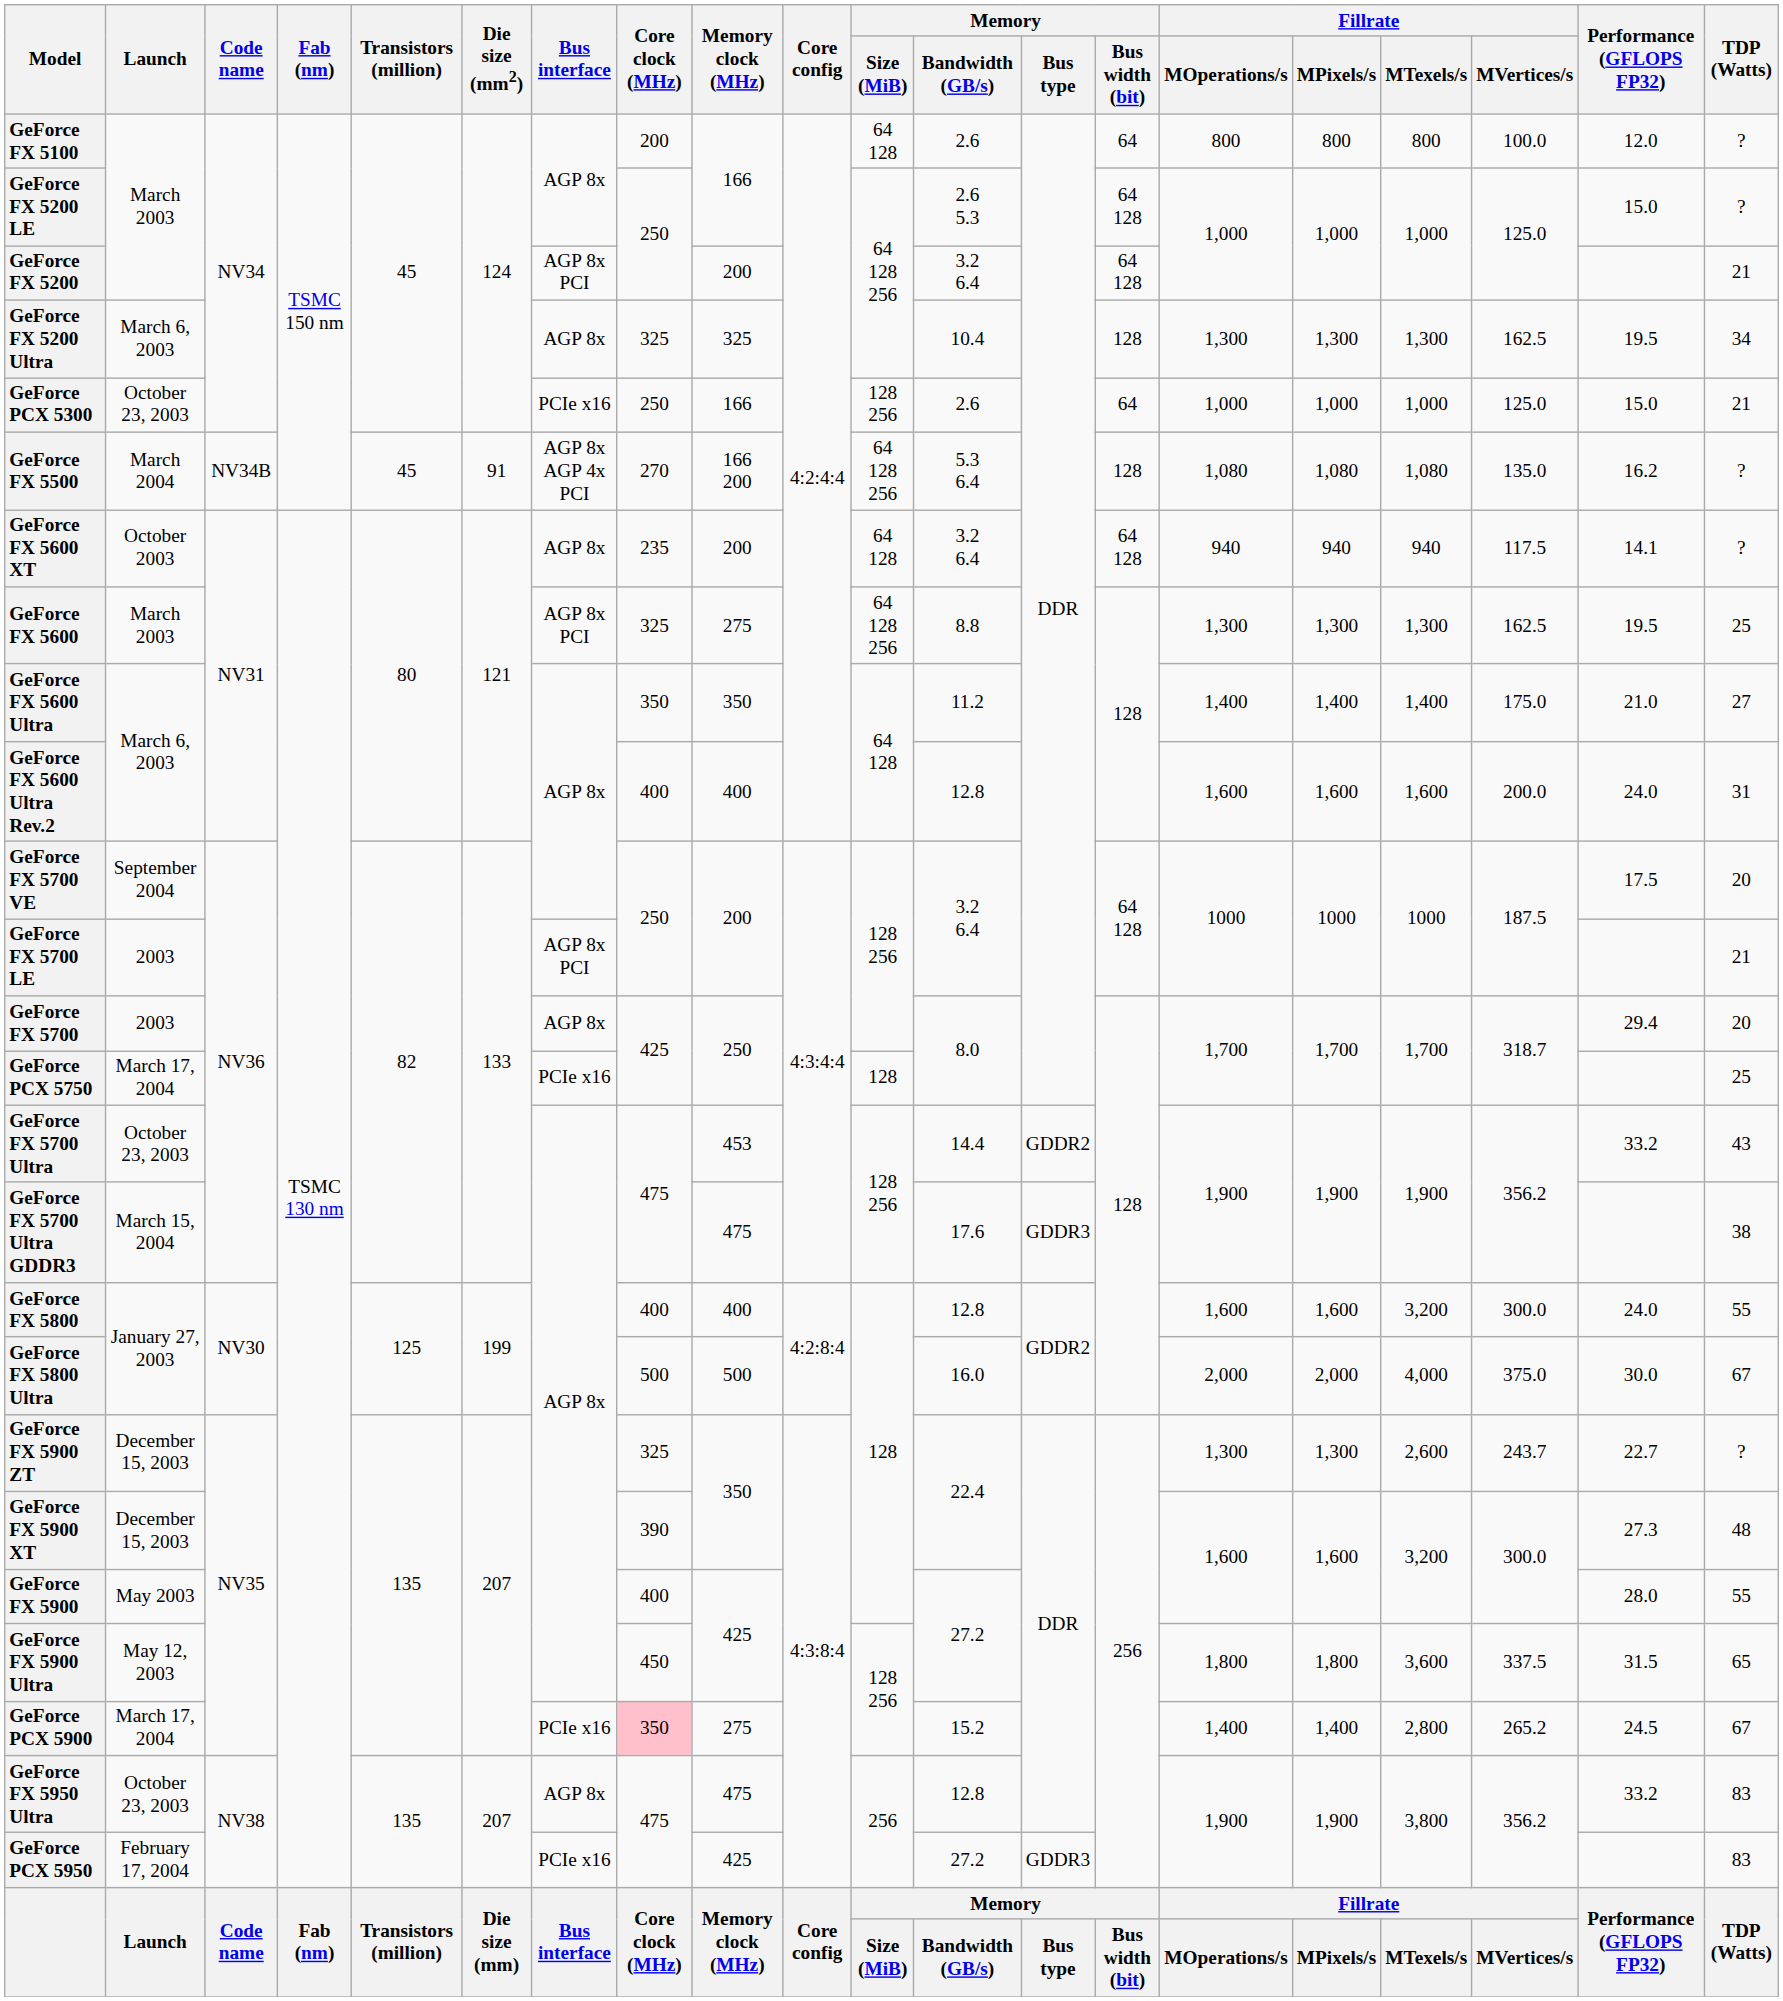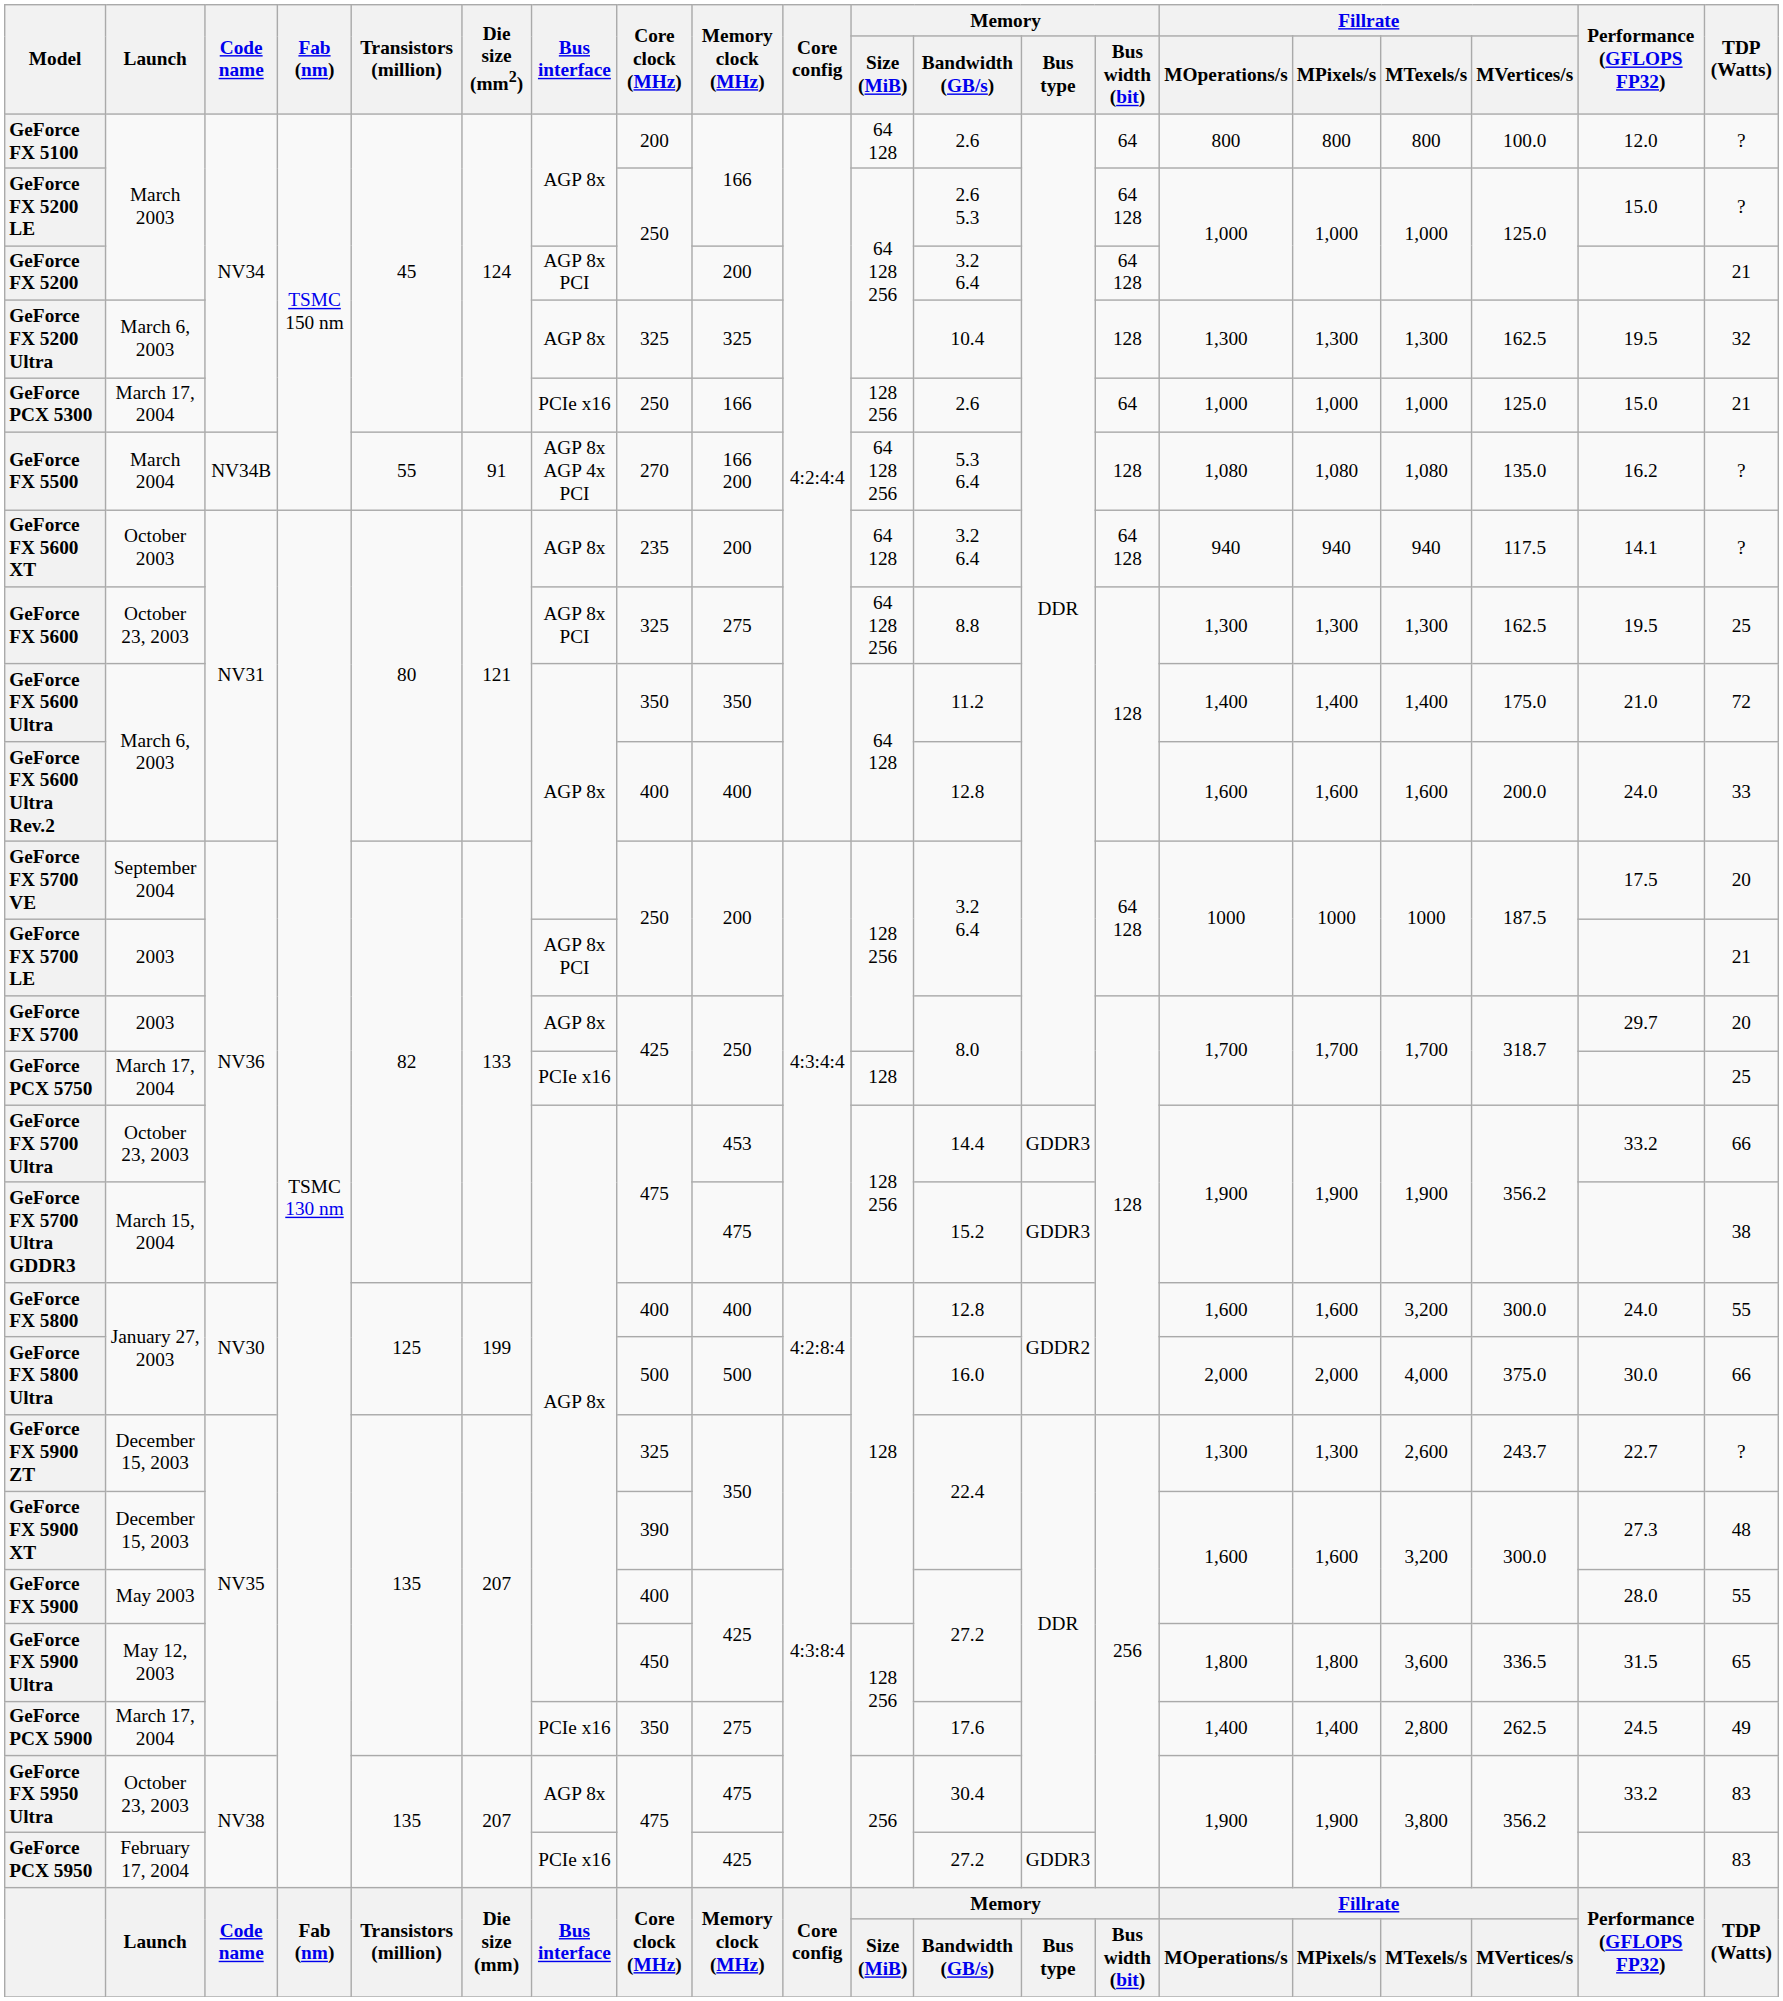 <table class="mw-datatable wikitable sortable sort-under" style="font-size:85%; text-align:center;">
 <tr>
 <th rowspan="2">Model</th>
 <th rowspan="2">Launch</th>
 <th rowspan="2"><a href='#'>Code name</a></th>
 <th rowspan="2"><a href='#'>Fab</a> (<a href='#'>nm</a>)</th>
 <th rowspan="2">Transistors (million)</th>
 <th rowspan="2">Die size (mm<sup>2</sup>)</th>
 <th rowspan="2"><a href='#'>Bus</a> <a href='#'>interface</a></th>
 <th rowspan="2">Core clock (<a href='#'>MHz</a>)</th>
 <th rowspan="2">Memory clock (<a href='#'>MHz</a>)</th>
 <th rowspan="2">Core config</th>
 <th colspan="4">Memory</th>
 <th colspan="4"><a href='#'>Fillrate</a></th>
 <th rowspan="2">Performance (<a href='#'>GFLOPS</a><br><a href='#'>FP32</a>)</th>
 <th rowspan="2">TDP (Watts)</th>
 </tr>
 <tr>
 <th>Size (<a href='#'>MiB</a>)</th>
 <th>Bandwidth (<a href='#'>GB/s</a>)</th>
 <th>Bus type</th>
 <th>Bus width (<a href='#'>bit</a>)</th>
 <th>MOperations/s</th>
 <th>MPixels/s</th>
 <th>MTexels/s</th>
 <th>MVertices/s</th>
 </tr>
 <tr>
 <th style="text-align:left">GeForce FX 5100</th>
 <td rowspan="3">March 2003</td>
 <td rowspan="5">NV34</td>
 <td rowspan="6"><a href='#'>TSMC</a> 150 nm</td>
 <td rowspan="5">45</td>
 <td rowspan="5">124</td>
 <td rowspan="2">AGP 8x</td>
 <td>200</td>
 <td rowspan="2">166</td>
 <td rowspan="10">4:2:4:4</td>
 <td>64 <br> 128</td>
 <td>2.6</td>
 <td rowspan="14">DDR</td>
 <td>64</td>
 <td>800</td>
 <td>800</td>
 <td>800</td>
 <td>100.0</td>
 <td>12.0</td>
 <td>?</td>
 </tr>
 <tr>
 <th style="text-align:left">GeForce FX 5200 LE</th>
 <td rowspan="2">250</td>
 <td rowspan="3">64<br>128<br>256</td>
 <td>2.6<br>5.3</td>
 <td>64<br>128</td>
 <td rowspan="2">1,000</td>
 <td rowspan="2">1,000</td>
 <td rowspan="2">1,000</td>
 <td rowspan="2">125.0</td>
 <td>15.0</td>
 <td>?</td>
 </tr>
 <tr>
 <th style="text-align:left">GeForce FX 5200</th>
 <td>AGP 8x<br>PCI</td>
 <td>200</td>
 <td>3.2<br>6.4</td>
 <td>64<br>128</td>
 <td></td>
 <td>21</td>
 </tr>
 <tr>
 <th style="text-align:left">GeForce FX 5200 Ultra</th>
 <td>March 6, 2003</td>
 <td>AGP 8x</td>
 <td>325</td>
 <td>325</td>
 <td>10.4</td>
 <td>128</td>
 <td>1,300</td>
 <td>1,300</td>
 <td>1,300</td>
 <td>162.5</td>
 <td>19.5</td>
-<td>34</td>
+<td>32</td>
 </tr>
 <tr>
 <th style="text-align:left">GeForce PCX 5300</th>
-<td>October 23, 2003</td>
+<td>March 17, 2004</td>
 <td>PCIe x16</td>
 <td>250</td>
 <td>166</td>
 <td>128<br>256</td>
 <td>2.6</td>
 <td>64</td>
 <td>1,000</td>
 <td>1,000</td>
 <td>1,000</td>
 <td>125.0</td>
 <td>15.0</td>
 <td>21</td>
 </tr>
 <tr>
 <th style="text-align:left">GeForce FX 5500</th>
 <td>March 2004</td>
 <td>NV34B</td>
-<td>45</td>
+<td>55</td>
 <td>91</td>
 <td>AGP 8x<br>AGP 4x<br>PCI</td>
 <td>270</td>
 <td>166<br>200</td>
 <td>64<br>128<br>256</td>
 <td>5.3<br>6.4</td>
 <td>128</td>
 <td>1,080</td>
 <td>1,080</td>
 <td>1,080</td>
 <td>135.0</td>
 <td>16.2</td>
 <td>?</td>
 </tr>
 <tr>
 <th style="text-align:left">GeForce FX 5600 XT</th>
 <td>October 2003</td>
 <td rowspan="4">NV31</td>
 <td rowspan="19">TSMC <a href='#'>130&nbsp;nm</a></td>
 <td rowspan="4">80</td>
 <td rowspan="4">121</td>
 <td>AGP 8x</td>
 <td>235</td>
 <td>200</td>
 <td>64<br>128</td>
 <td>3.2<br>6.4</td>
 <td>64<br>128</td>
 <td>940</td>
 <td>940</td>
 <td>940</td>
 <td>117.5</td>
 <td>14.1</td>
 <td>?</td>
 </tr>
 <tr>
 <th style="text-align:left">GeForce FX 5600</th>
-<td>March 2003</td>
+<td>October 23, 2003</td>
 <td>AGP 8x<br>PCI</td>
 <td>325</td>
 <td>275</td>
 <td>64<br>128<br>256</td>
 <td>8.8</td>
 <td rowspan="3">128</td>
 <td>1,300</td>
 <td>1,300</td>
 <td>1,300</td>
 <td>162.5</td>
 <td>19.5</td>
 <td>25</td>
 </tr>
 <tr>
 <th style="text-align:left">GeForce FX 5600 Ultra</th>
 <td rowspan="2">March 6, 2003</td>
 <td rowspan="3">AGP 8x</td>
 <td>350</td>
 <td>350</td>
 <td rowspan="2">64<br>128</td>
 <td>11.2</td>
 <td>1,400</td>
 <td>1,400</td>
 <td>1,400</td>
 <td>175.0</td>
 <td>21.0</td>
-<td>27</td>
+<td>72</td>
 </tr>
 <tr>
 <th style="text-align:left">GeForce FX 5600 Ultra Rev.2</th>
 <td>400</td>
 <td>400</td>
 <td>12.8</td>
 <td>1,600</td>
 <td>1,600</td>
 <td>1,600</td>
 <td>200.0</td>
 <td>24.0</td>
-<td>31</td>
+<td>33</td>
 </tr>
 <tr>
 <th style="text-align:left">GeForce FX 5700 VE</th>
 <td>September 2004</td>
 <td rowspan="6">NV36</td>
 <td rowspan="6">82</td>
 <td rowspan="6">133</td>
 <td rowspan="2">250</td>
 <td rowspan="2">200</td>
 <td rowspan="6">4:3:4:4</td>
 <td rowspan="3">128<br>256</td>
 <td rowspan="2">3.2<br>6.4</td>
 <td rowspan="2">64<br>128</td>
 <td rowspan="2">1000</td>
 <td rowspan="2">1000</td>
 <td rowspan="2">1000</td>
 <td rowspan="2">187.5</td>
 <td>17.5</td>
 <td>20</td>
 </tr>
 <tr>
 <th style="text-align:left">GeForce FX 5700 LE</th>
 <td>2003</td>
 <td>AGP 8x<br>PCI</td>
 <td></td>
 <td>21</td>
 </tr>
 <tr>
 <th style="text-align:left">GeForce FX 5700</th>
 <td>2003</td>
 <td>AGP 8x</td>
 <td rowspan="2">425</td>
 <td rowspan="2">250</td>
 <td rowspan="2">8.0</td>
 <td rowspan="6">128</td>
 <td rowspan="2">1,700</td>
 <td rowspan="2">1,700</td>
 <td rowspan="2">1,700</td>
 <td rowspan="2">318.7</td>
-<td>29.4</td>
+<td>29.7</td>
 <td>20</td>
 </tr>
 <tr>
 <th style="text-align:left">GeForce PCX 5750</th>
 <td>March 17, 2004</td>
 <td>PCIe x16</td>
 <td>128</td>
 <td></td>
 <td>25</td>
 </tr>
 <tr>
 <th style="text-align:left">GeForce FX 5700 Ultra</th>
 <td>October 23, 2003</td>
 <td rowspan="8">AGP 8x</td>
 <td rowspan="2">475</td>
 <td>453</td>
 <td rowspan="2">128<br>256</td>
 <td>14.4</td>
-<td>GDDR2</td>
+<td>GDDR3</td>
 <td rowspan="2">1,900</td>
 <td rowspan="2">1,900</td>
 <td rowspan="2">1,900</td>
 <td rowspan="2">356.2</td>
 <td>33.2</td>
-<td>43</td>
+<td>66</td>
 </tr>
 <tr>
 <th style="text-align:left">GeForce FX 5700 Ultra GDDR3</th>
 <td>March 15, 2004</td>
 <td>475</td>
-<td>17.6</td>
+<td>15.2</td>
 <td>GDDR3</td>
 <td></td>
 <td>38</td>
 </tr>
 <tr>
 <th style="text-align:left">GeForce FX 5800</th>
 <td rowspan="2">January 27, 2003</td>
 <td rowspan="2">NV30</td>
 <td rowspan="2">125</td>
 <td rowspan="2">199</td>
 <td>400</td>
 <td>400</td>
 <td rowspan="2">4:2:8:4</td>
 <td rowspan="5">128</td>
 <td>12.8</td>
 <td rowspan="2">GDDR2</td>
 <td>1,600</td>
 <td>1,600</td>
 <td>3,200</td>
 <td>300.0</td>
 <td>24.0</td>
 <td>55</td>
 </tr>
 <tr>
 <th style="text-align:left">GeForce FX 5800 Ultra</th>
 <td>500</td>
 <td>500</td>
 <td>16.0</td>
 <td>2,000</td>
 <td>2,000</td>
 <td>4,000</td>
 <td>375.0</td>
 <td>30.0</td>
-<td>67</td>
+<td>66</td>
 </tr>
 <tr>
 <th style="text-align:left">GeForce FX 5900 ZT</th>
 <td>December 15, 2003</td>
 <td rowspan="5">NV35</td>
 <td rowspan="5">135</td>
 <td rowspan="5">207</td>
 <td>325</td>
 <td rowspan="2">350</td>
 <td rowspan="7">4:3:8:4</td>
 <td rowspan="2">22.4</td>
 <td rowspan="6">DDR</td>
 <td rowspan="7">256</td>
 <td>1,300</td>
 <td>1,300</td>
 <td>2,600</td>
 <td>243.7</td>
 <td>22.7</td>
 <td>?</td>
 </tr>
 <tr>
 <th style="text-align:left">GeForce FX 5900 XT</th>
 <td>December 15, 2003</td>
 <td>390</td>
 <td rowspan="2">1,600</td>
 <td rowspan="2">1,600</td>
 <td rowspan="2">3,200</td>
 <td rowspan="2">300.0</td>
 <td>27.3</td>
 <td>48</td>
 </tr>
 <tr>
 <th style="text-align:left">GeForce FX 5900</th>
 <td>May 2003</td>
 <td>400</td>
 <td rowspan="2">425</td>
 <td rowspan="2">27.2</td>
 <td>28.0</td>
 <td>55</td>
 </tr>
 <tr>
 <th style="text-align:left">GeForce FX 5900 Ultra</th>
 <td>May 12, 2003</td>
 <td>450</td>
 <td rowspan="2">128<br>256</td>
 <td>1,800</td>
 <td>1,800</td>
 <td>3,600</td>
-<td>337.5</td>
+<td>336.5</td>
 <td>31.5</td>
 <td>65</td>
 </tr>
 <tr>
 <th style="text-align:left">GeForce PCX 5900</th>
 <td>March 17, 2004</td>
 <td>PCIe x16</td>
-<td style="background: pink;">350</td>
+<td>350</td>
 <td>275</td>
-<td>15.2</td>
+<td>17.6</td>
 <td>1,400</td>
 <td>1,400</td>
 <td>2,800</td>
-<td>265.2</td>
+<td>262.5</td>
 <td>24.5</td>
-<td>67</td>
+<td>49</td>
 </tr>
 <tr>
 <th style="text-align:left">GeForce FX 5950 Ultra</th>
 <td>October 23, 2003</td>
 <td rowspan="2">NV38</td>
 <td rowspan="2">135</td>
 <td rowspan="2">207</td>
 <td>AGP 8x</td>
 <td rowspan="2">475</td>
 <td>475</td>
 <td rowspan="2">256</td>
-<td>12.8</td>
+<td>30.4</td>
 <td rowspan="2">1,900</td>
 <td rowspan="2">1,900</td>
 <td rowspan="2">3,800</td>
 <td rowspan="2">356.2</td>
 <td>33.2</td>
 <td>83</td>
 </tr>
 <tr>
 <th style="text-align:left">GeForce PCX 5950</th>
 <td>February 17, 2004</td>
 <td>PCIe x16</td>
 <td>425</td>
 <td>27.2</td>
 <td>GDDR3</td>
 <td></td>
 <td>83</td>
 </tr>
 <tr>
 <th rowspan="2"></th>
 <th rowspan="2">Launch</th>
 <th rowspan="2"><a href='#'>Code name</a></th>
 <th rowspan="2">Fab (<a href='#'>nm</a>)</th>
 <th rowspan="2">Transistors (million)</th>
 <th rowspan="2">Die size (mm)</th>
 <th rowspan="2"><a href='#'>Bus</a> <a href='#'>interface</a></th>
 <th rowspan="2">Core clock (<a href='#'>MHz</a>)</th>
 <th rowspan="2">Memory clock (<a href='#'>MHz</a>)</th>
 <th rowspan="2">Core config</th>
 <th colspan="4">Memory</th>
 <th colspan="4"><a href='#'>Fillrate</a></th>
 <th rowspan="2">Performance (<a href='#'>GFLOPS</a><br><a href='#'>FP32</a>)</th>
 <th rowspan="2">TDP (Watts)</th>
 </tr>
 <tr>
 <th>Size (<a href='#'>MiB</a>)</th>
 <th>Bandwidth (<a href='#'>GB/s</a>)</th>
 <th>Bus type</th>
 <th>Bus width (<a href='#'>bit</a>)</th>
 <th>MOperations/s</th>
 <th>MPixels/s</th>
 <th>MTexels/s</th>
 <th>MVertices/s</th>
 </tr>
 </table>
